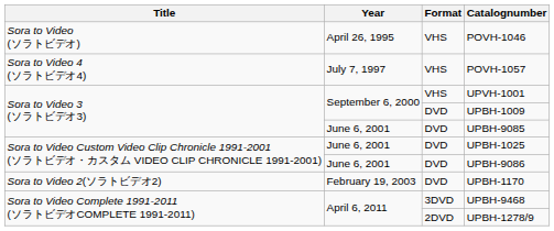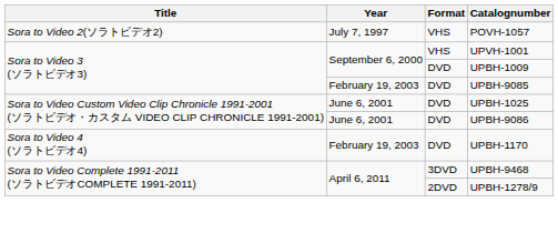 <table class="wikitable">
 <tr>
 <th>Title</th>
 <th>Year</th>
 <th>Format</th>
 <th>Catalognumber</th>
 </tr>
 <tr>
-<td><em>Sora to Video</em><br>(ソラトビデオ)</td>
-<td>April 26, 1995</td>
-<td>VHS</td>
-<td>POVH-1046</td>
-</tr>
-<tr>
-<td><em>Sora to Video 4</em><br>(ソラトビデオ4)</td>
+<td><em>Sora to Video 2</em>(ソラトビデオ2)</td>
 <td>July 7, 1997</td>
 <td>VHS</td>
 <td>POVH-1057</td>
 </tr>
 <tr>
 <td colspan="1" rowspan="3"><em>Sora to Video 3</em><br>(ソラトビデオ3)</td>
 <td colspan="1" rowspan="2">September 6, 2000</td>
 <td>VHS</td>
 <td>UPVH-1001</td>
 </tr>
 <tr>
 <td>DVD</td>
 <td>UPBH-1009</td>
 </tr>
 <tr>
-<td>June 6, 2001</td>
+<td>February 19, 2003</td>
 <td>DVD</td>
 <td>UPBH-9085</td>
 </tr>
 <tr>
 <td colspan="1" rowspan="2"><em>Sora to Video Custom Video Clip Chronicle 1991-2001</em><br>(ソラトビデオ・カスタム VIDEO CLIP CHRONICLE 1991-2001)</td>
 <td>June 6, 2001</td>
 <td>DVD</td>
 <td>UPBH-1025</td>
 </tr>
 <tr>
 <td>June 6, 2001</td>
 <td>DVD</td>
 <td>UPBH-9086</td>
 </tr>
 <tr>
-<td><em>Sora to Video 2</em>(ソラトビデオ2)</td>
+<td><em>Sora to Video 4</em><br>(ソラトビデオ4)</td>
 <td>February 19, 2003</td>
 <td>DVD</td>
 <td>UPBH-1170</td>
 </tr>
 <tr>
 <td colspan="1" rowspan="2"><em>Sora to Video Complete 1991-2011</em><br>(ソラトビデオCOMPLETE 1991-2011)</td>
 <td colspan="1" rowspan="2">April 6, 2011</td>
 <td>3DVD</td>
 <td>UPBH-9468</td>
 </tr>
 <tr>
 <td>2DVD</td>
 <td>UPBH-1278/9</td>
 </tr>
 </table>
